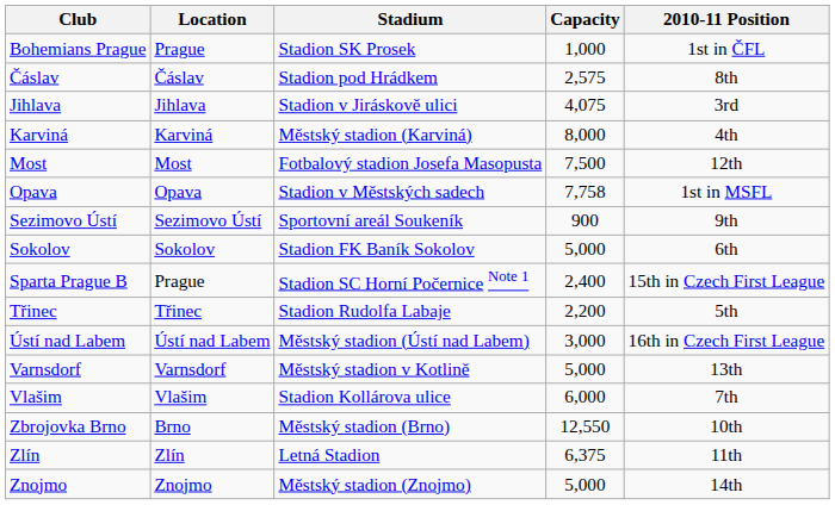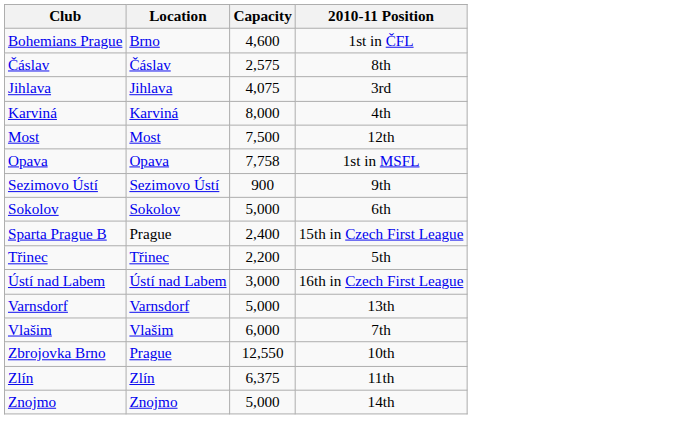 <table class="wikitable sortable">
 <tr>
 <th>Club</th>
 <th>Location</th>
-<th>Stadium</th>
 <th>Capacity</th>
 <th>2010-11 Position</th>
 </tr>
 <tr>
 <td><a href='#'>Bohemians Prague</a></td>
-<td><a href='#'>Prague</a></td>
-<td><a href='#'>Stadion SK Prosek</a></td>
-<td align="center">1,000</td>
+<td><a href='#'>Brno</a></td>
+<td align="center">4,600</td>
 <td align="center">1st in <a href='#'>ČFL</a></td>
 </tr>
 <tr>
 <td><a href='#'>Čáslav</a></td>
 <td><a href='#'>Čáslav</a></td>
-<td><a href='#'>Stadion pod Hrádkem</a></td>
 <td align="center">2,575</td>
 <td align="center">8th</td>
 </tr>
 <tr>
 <td><a href='#'>Jihlava</a></td>
 <td><a href='#'>Jihlava</a></td>
-<td><a href='#'>Stadion v Jiráskově ulici</a></td>
 <td align="center">4,075</td>
 <td align="center">3rd</td>
 </tr>
 <tr>
 <td><a href='#'>Karviná</a></td>
 <td><a href='#'>Karviná</a></td>
-<td><a href='#'>Městský stadion (Karviná)</a></td>
 <td align="center">8,000</td>
 <td align="center">4th</td>
 </tr>
 <tr>
 <td><a href='#'>Most</a></td>
 <td><a href='#'>Most</a></td>
-<td><a href='#'>Fotbalový stadion Josefa Masopusta</a></td>
 <td align="center">7,500</td>
 <td align="center">12th</td>
 </tr>
 <tr>
 <td><a href='#'>Opava</a></td>
 <td><a href='#'>Opava</a></td>
-<td><a href='#'>Stadion v Městských sadech</a></td>
 <td align="center">7,758</td>
 <td align="center">1st in <a href='#'>MSFL</a></td>
 </tr>
 <tr>
 <td><a href='#'>Sezimovo Ústí</a></td>
 <td><a href='#'>Sezimovo Ústí</a></td>
-<td><a href='#'>Sportovní areál Soukeník</a></td>
 <td align="center">900</td>
 <td align="center">9th</td>
 </tr>
 <tr>
 <td><a href='#'>Sokolov</a></td>
 <td><a href='#'>Sokolov</a></td>
-<td><a href='#'>Stadion FK Baník Sokolov</a></td>
 <td align="center">5,000</td>
 <td align="center">6th</td>
 </tr>
 <tr>
 <td><a href='#'>Sparta Prague B</a></td>
 <td>Prague</td>
-<td><a href='#'>Stadion SC Horní Počernice</a> <a href='#'><sup>Note 1</sup></a></td>
 <td align="center">2,400</td>
 <td align="center">15th in <a href='#'>Czech First League</a></td>
 </tr>
 <tr>
 <td><a href='#'>Třinec</a></td>
 <td><a href='#'>Třinec</a></td>
-<td><a href='#'>Stadion Rudolfa Labaje</a></td>
 <td align="center">2,200</td>
 <td align="center">5th</td>
 </tr>
 <tr>
 <td><a href='#'>Ústí nad Labem</a></td>
 <td><a href='#'>Ústí nad Labem</a></td>
-<td><a href='#'>Městský stadion (Ústí nad Labem)</a></td>
 <td align="center">3,000</td>
 <td align="center">16th in <a href='#'>Czech First League</a></td>
 </tr>
 <tr>
 <td><a href='#'>Varnsdorf</a></td>
 <td><a href='#'>Varnsdorf</a></td>
-<td><a href='#'>Městský stadion v Kotlině</a></td>
 <td align="center">5,000</td>
 <td align="center">13th</td>
 </tr>
 <tr>
 <td><a href='#'>Vlašim</a></td>
 <td><a href='#'>Vlašim</a></td>
-<td><a href='#'>Stadion Kollárova ulice</a></td>
 <td align="center">6,000</td>
 <td align="center">7th</td>
 </tr>
 <tr>
 <td><a href='#'>Zbrojovka Brno</a></td>
-<td><a href='#'>Brno</a></td>
-<td><a href='#'>Městský stadion (Brno)</a></td>
+<td><a href='#'>Prague</a></td>
 <td align="center">12,550</td>
 <td align="center">10th</td>
 </tr>
 <tr>
 <td><a href='#'>Zlín</a></td>
 <td><a href='#'>Zlín</a></td>
-<td><a href='#'>Letná Stadion</a></td>
 <td align="center">6,375</td>
 <td align="center">11th</td>
 </tr>
 <tr>
 <td><a href='#'>Znojmo</a></td>
 <td><a href='#'>Znojmo</a></td>
-<td><a href='#'>Městský stadion (Znojmo)</a></td>
 <td align="center">5,000</td>
 <td align="center">14th</td>
 </tr>
 </table>
